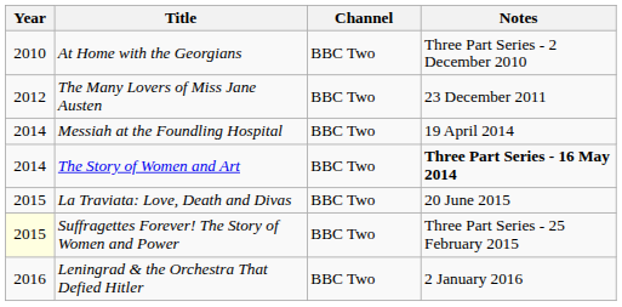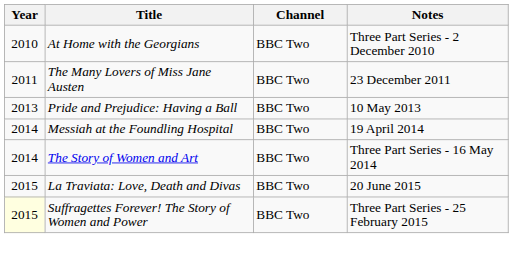 <table class="wikitable sortable">
 <tr>
 <th scope="col" style="width:50px;">Year</th>
 <th class="unsortable" scope="col" style="width:400px;">Title</th>
 <th class="unsortable" scope="col" style="width:150px;">Channel</th>
 <th class="unsortable" scope="col" style="width:300px;">Notes</th>
 </tr>
 <tr>
 <td style="text-align:Center;">2010</td>
 <td><em>At Home with the Georgians</em></td>
 <td>BBC Two</td>
 <td>Three Part Series - 2 December 2010</td>
 </tr>
 <tr>
-<td style="text-align:Center;">2012</td>
+<td style="text-align:Center;">2011</td>
 <td><em>The Many Lovers of Miss Jane Austen</em></td>
 <td>BBC Two</td>
 <td>23 December 2011</td>
+</tr>
+<tr>
+<td style="text-align:Center;">2013</td>
+<td><em>Pride and Prejudice: Having a Ball</em></td>
+<td>BBC Two</td>
+<td>10 May 2013</td>
 </tr>
 <tr>
 <td style="text-align:Center;">2014</td>
 <td><em>Messiah at the Foundling Hospital</em></td>
 <td>BBC Two</td>
 <td>19 April 2014</td>
 </tr>
 <tr>
 <td style="text-align:Center;">2014</td>
 <td><em><a href='#'>The Story of Women and Art</a></em></td>
 <td>BBC Two</td>
-<td><strong>Three Part Series - 16 May 2014</strong></td>
+<td>Three Part Series - 16 May 2014</td>
 </tr>
 <tr>
 <td style="text-align:Center;">2015</td>
 <td><em>La Traviata: Love, Death and Divas</em></td>
 <td>BBC Two</td>
 <td>20 June 2015</td>
 </tr>
 <tr>
 <td style="background: lightyellow; text-align:Center;">2015</td>
 <td><em>Suffragettes Forever! The Story of Women and Power</em></td>
 <td>BBC Two</td>
 <td>Three Part Series - 25 February 2015</td>
 </tr>
-<tr>
-<td style="text-align:Center;">2016</td>
-<td><em>Leningrad & the Orchestra That Defied Hitler</em></td>
-<td>BBC Two</td>
-<td>2 January 2016</td>
-</tr>
 </table>
